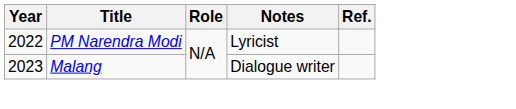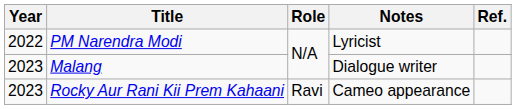 <table class="wikitable">
 <tr>
 <th>Year</th>
 <th>Title</th>
 <th>Role</th>
 <th>Notes</th>
 <th>Ref.</th>
 </tr>
 <tr>
 <td>2022</td>
 <td><em><a href='#'>PM Narendra Modi</a></em></td>
 <td rowspan=2>N/A</td>
 <td>Lyricist</td>
 <td></td>
 </tr>
 <tr>
 <td>2023</td>
 <td><a href='#'><em>Malang</em></a></td>
 <td>Dialogue writer</td>
 <td></td>
 </tr>
+<tr>
+<td>2023</td>
+<td><em><a href='#'>Rocky Aur Rani Kii Prem Kahaani</a></em></td>
+<td>Ravi</td>
+<td>Cameo appearance</td>
+<td></td>
+</tr>
 </table>
